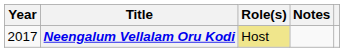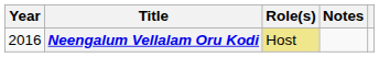 <table class="wikitable plainrowheaders sortable">
 <tr>
 <th scope="col">Year</th>
 <th scope="col">Title</th>
 <th scope="col">Role(s)</th>
 <th scope="col" class="unsortable">Notes</th>
 <th scope="col" class="unsortable"></th>
 </tr>
 <tr>
-<td>2017</td>
+<td>2016</td>
 <th scope="row"><em><a href='#'>Neengalum Vellalam Oru Kodi</a></em></th>
 <td style="background: khaki;">Host</td>
 <td></td>
 <td style="text-align:center;"></td>
 </tr>
 </table>
